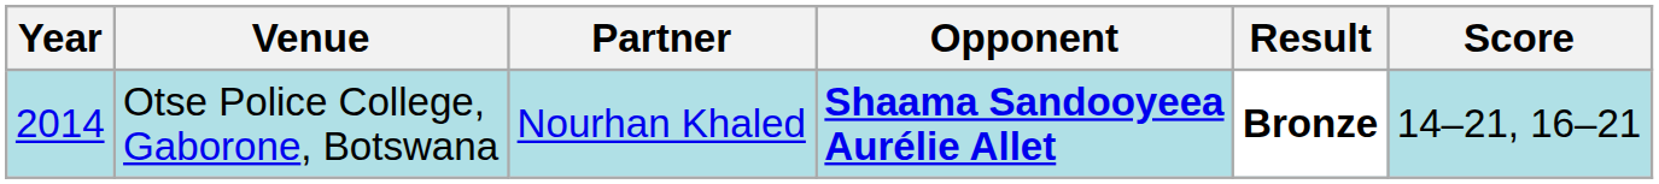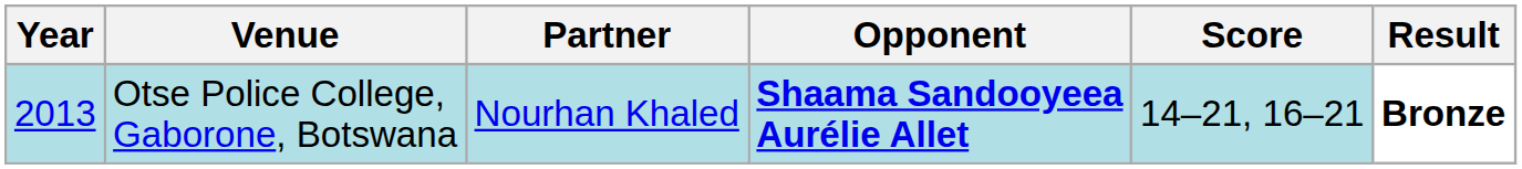 <table class="sortable wikitable" style="font-size: 90%">
 <tr>
 <th>Year</th>
 <th>Venue</th>
 <th>Partner</th>
 <th>Opponent</th>
+<th>Score</th>
 <th>Result</th>
-<th>Score</th>
 </tr>
 <tr style="background:#B0E0E6">
-<td align="center"><a href='#'>2014</a></td>
+<td align="center"><a href='#'>2013</a></td>
 <td align="left">Otse Police College,<br><a href='#'>Gaborone</a>, Botswana</td>
 <td align="left"> <a href='#'>Nourhan Khaled</a></td>
 <td align="left"><strong> <a href='#'>Shaama Sandooyeea</a><br> <a href='#'>Aurélie Allet</a></strong></td>
+<td align="left">14–21, 16–21</td>
 <td style="text-align:left; background:white"> <strong>Bronze</strong></td>
-<td align="left">14–21, 16–21</td>
 </tr>
 </table>
